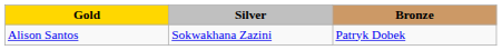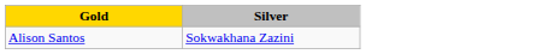 <table class="wikitable" style="text-align:left">
 <tr align="center">
 <td width=200 bgcolor=gold><strong>Gold</strong></td>
 <td width=200 bgcolor=silver><strong>Silver</strong></td>
-<td width=200 bgcolor=CC9966><strong>Bronze</strong></td>
 </tr>
 <tr>
 <td><a href='#'>Alison Santos</a><br></td>
 <td><a href='#'>Sokwakhana Zazini</a><br></td>
-<td><a href='#'>Patryk Dobek</a><br></td>
 </tr>
 </table>
